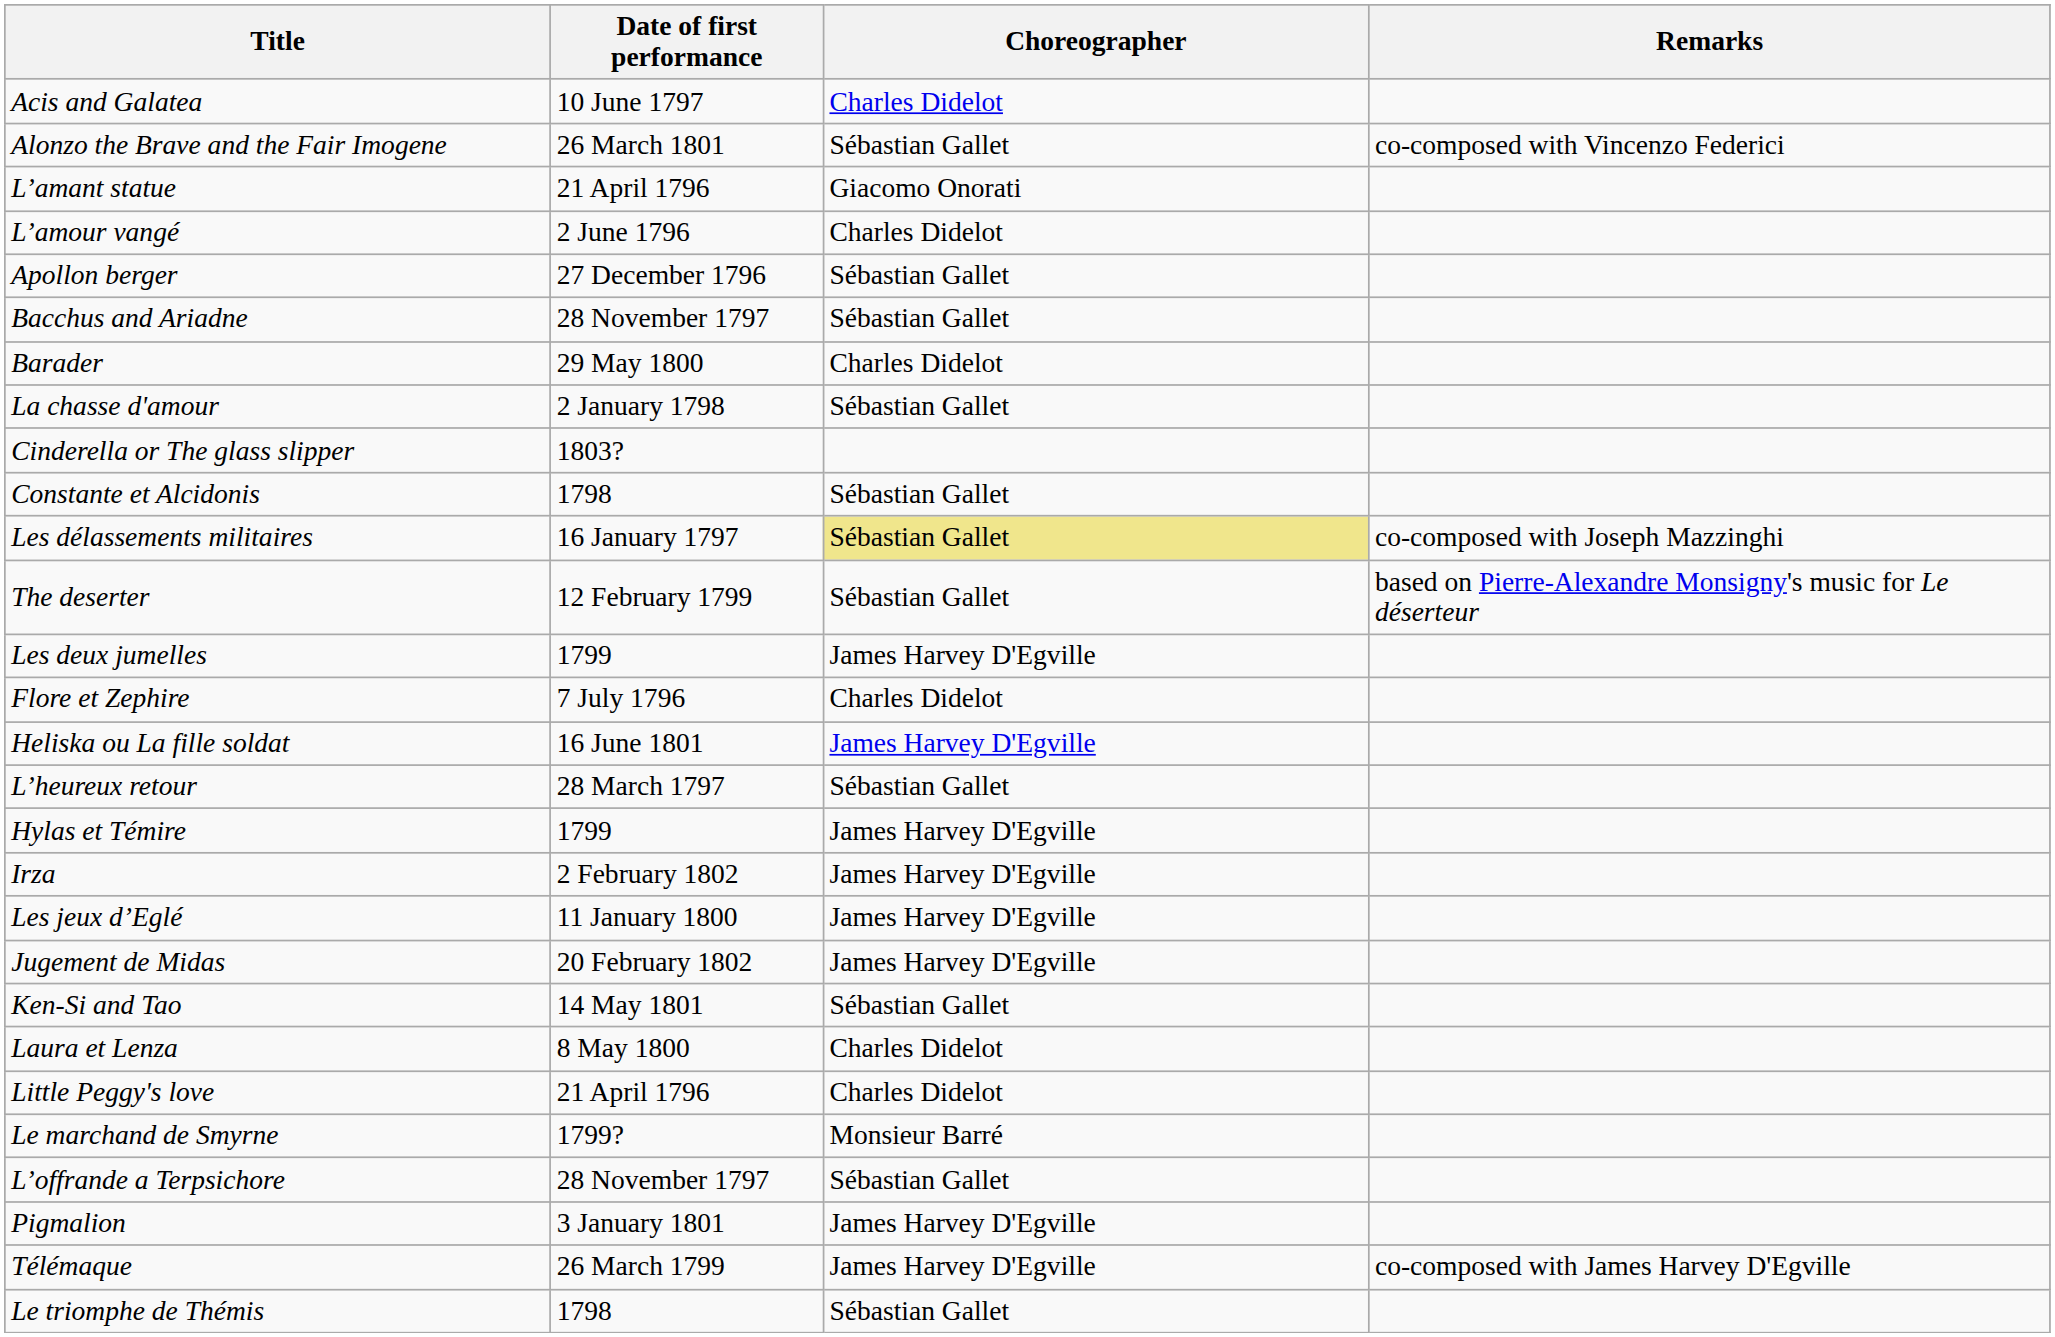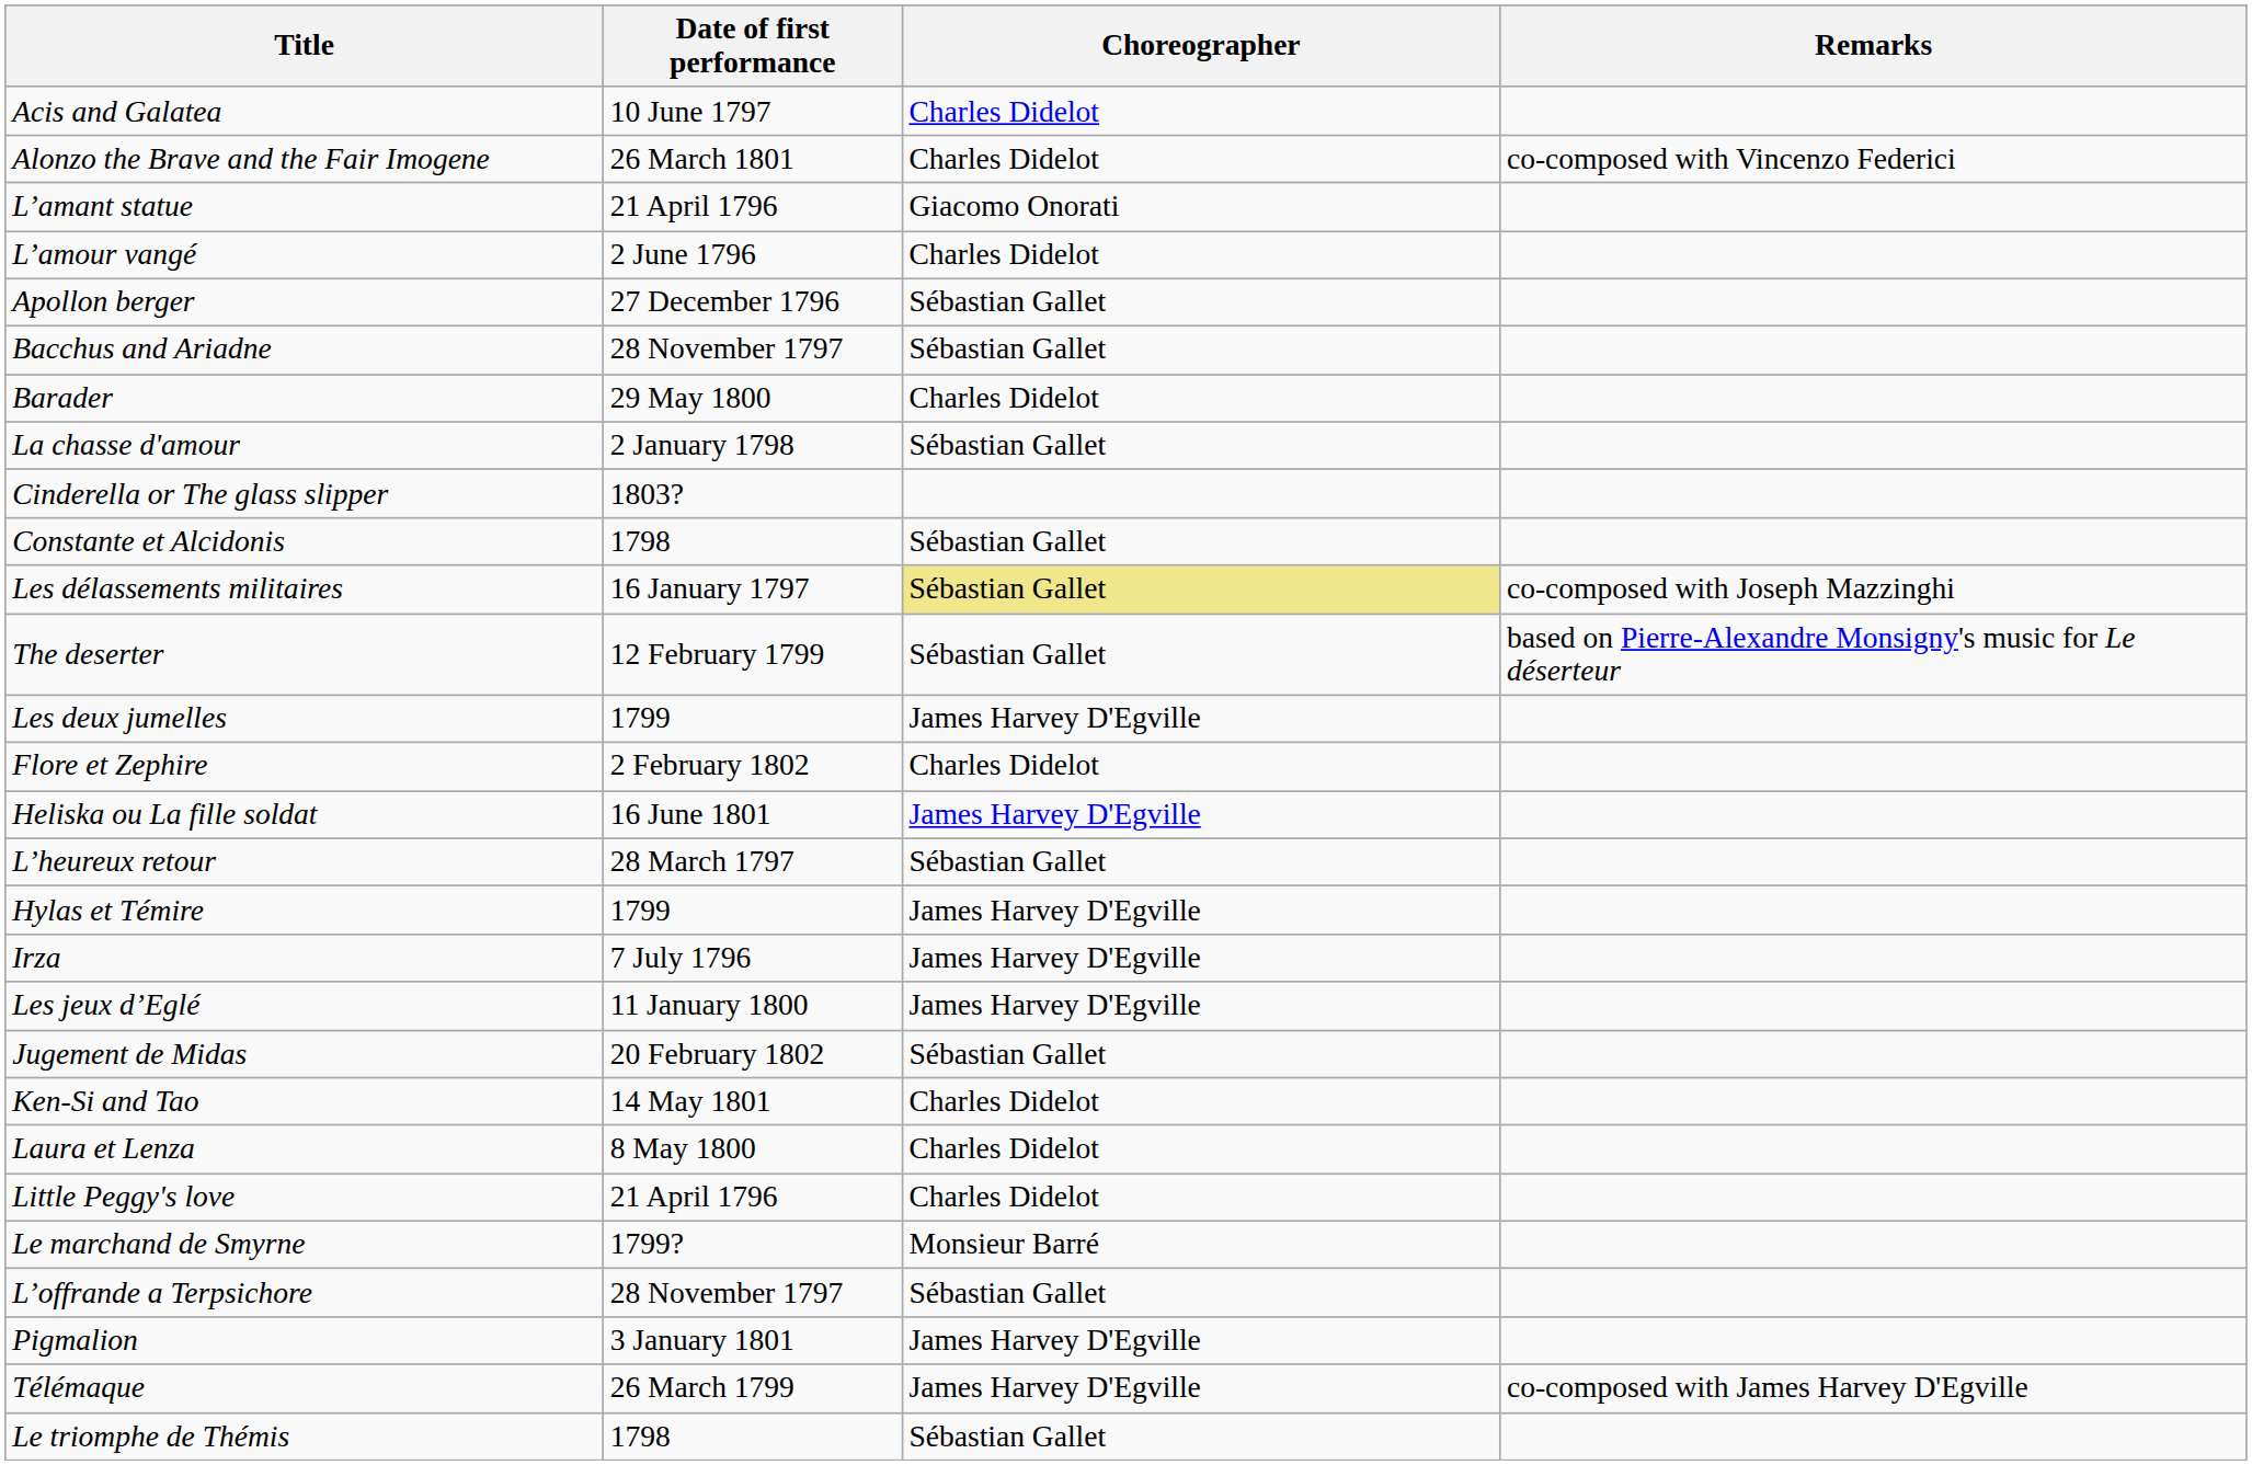 <table class="wikitable" style="width:60%;">
 <tr>
 <th style="width:20%; text-align:center;">Title</th>
 <th style="width:10%; text-align:center;">Date of first performance</th>
 <th style="width:20%; text-align:center;">Choreographer</th>
 <th style="width:25%; text-align:center;">Remarks</th>
 </tr>
 <tr>
 <td><em>Acis and Galatea</em></td>
 <td>10 June 1797</td>
 <td><a href='#'>Charles Didelot</a></td>
 <td></td>
 </tr>
 <tr>
 <td><em>Alonzo the Brave and the Fair Imogene</em></td>
 <td>26 March 1801</td>
-<td>Sébastian Gallet</td>
+<td>Charles Didelot</td>
 <td>co-composed with Vincenzo Federici</td>
 </tr>
 <tr>
 <td><em>L’amant statue</em></td>
 <td>21 April 1796</td>
 <td>Giacomo Onorati</td>
 <td></td>
 </tr>
 <tr>
 <td><em>L’amour vangé</em></td>
 <td>2 June 1796</td>
 <td>Charles Didelot</td>
 <td></td>
 </tr>
 <tr>
 <td><em>Apollon berger</em></td>
 <td>27 December 1796</td>
 <td>Sébastian Gallet</td>
 <td></td>
 </tr>
 <tr>
 <td><em>Bacchus and Ariadne</em></td>
 <td>28 November 1797</td>
 <td>Sébastian Gallet</td>
 <td></td>
 </tr>
 <tr>
 <td><em>Barader</em></td>
 <td>29 May 1800</td>
 <td>Charles Didelot</td>
 <td></td>
 </tr>
 <tr>
 <td><em>La chasse d'amour</em></td>
 <td>2 January 1798</td>
 <td>Sébastian Gallet</td>
 <td></td>
 </tr>
 <tr>
 <td><em>Cinderella or The glass slipper</em></td>
 <td>1803?</td>
 <td></td>
 </tr>
 <tr>
 <td><em>Constante et Alcidonis</em></td>
 <td>1798</td>
 <td>Sébastian Gallet</td>
 <td></td>
 </tr>
 <tr>
 <td><em>Les délassements militaires</em></td>
 <td>16 January 1797</td>
 <td style="background: khaki;">Sébastian Gallet</td>
 <td>co-composed with Joseph Mazzinghi</td>
 </tr>
 <tr>
 <td><em>The deserter</em></td>
 <td>12 February 1799</td>
 <td>Sébastian Gallet</td>
 <td>based on <a href='#'>Pierre-Alexandre Monsigny</a>'s music for <em>Le déserteur</em></td>
 </tr>
 <tr>
 <td><em>Les deux jumelles</em></td>
 <td>1799</td>
 <td>James Harvey D'Egville</td>
 <td></td>
 </tr>
 <tr>
 <td><em>Flore et Zephire</em></td>
-<td>7 July 1796</td>
+<td>2 February 1802</td>
 <td>Charles Didelot</td>
 <td></td>
 </tr>
 <tr>
 <td><em>Heliska ou La fille soldat</em></td>
 <td>16 June 1801</td>
 <td><a href='#'>James Harvey D'Egville</a></td>
 <td></td>
 </tr>
 <tr>
 <td><em>L’heureux retour</em></td>
 <td>28 March 1797</td>
 <td>Sébastian Gallet</td>
 <td></td>
 </tr>
 <tr>
 <td><em>Hylas et Témire</em></td>
 <td>1799</td>
 <td>James Harvey D'Egville</td>
 <td></td>
 </tr>
 <tr>
 <td><em>Irza</em></td>
-<td>2 February 1802</td>
+<td>7 July 1796</td>
 <td>James Harvey D'Egville</td>
 <td></td>
 </tr>
 <tr>
 <td><em>Les jeux d’Eglé</em></td>
 <td>11 January 1800</td>
 <td>James Harvey D'Egville</td>
 <td></td>
 </tr>
 <tr>
 <td><em>Jugement de Midas</em></td>
 <td>20 February 1802</td>
-<td>James Harvey D'Egville</td>
+<td>Sébastian Gallet</td>
 <td></td>
 </tr>
 <tr>
 <td><em>Ken-Si and Tao</em></td>
 <td>14 May 1801</td>
-<td>Sébastian Gallet</td>
+<td>Charles Didelot</td>
 <td></td>
 </tr>
 <tr>
 <td><em>Laura et Lenza</em></td>
 <td>8 May 1800</td>
 <td>Charles Didelot</td>
 <td></td>
 </tr>
 <tr>
 <td><em>Little Peggy's love</em></td>
 <td>21 April 1796</td>
 <td>Charles Didelot</td>
 <td></td>
 </tr>
 <tr>
 <td><em>Le marchand de Smyrne</em></td>
 <td>1799?</td>
 <td>Monsieur Barré</td>
 <td></td>
 </tr>
 <tr>
 <td><em>L’offrande a Terpsichore</em></td>
 <td>28 November 1797</td>
 <td>Sébastian Gallet</td>
 <td></td>
 </tr>
 <tr>
 <td><em>Pigmalion</em></td>
 <td>3 January 1801</td>
 <td>James Harvey D'Egville</td>
 <td></td>
 </tr>
 <tr>
 <td><em>Télémaque</em></td>
 <td>26 March 1799</td>
 <td>James Harvey D'Egville</td>
 <td>co-composed with James Harvey D'Egville</td>
 </tr>
 <tr>
 <td><em>Le triomphe de Thémis</em></td>
 <td>1798</td>
 <td>Sébastian Gallet</td>
 <td></td>
 </tr>
 </table>
